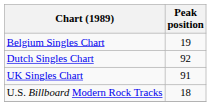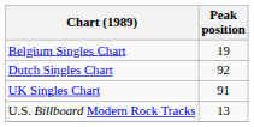 <table class="wikitable sortable">
 <tr>
 <th>Chart (1989)</th>
 <th>Peak<br>position</th>
 </tr>
 <tr>
 <td><a href='#'>Belgium Singles Chart</a></td>
 <td style="text-align:center;">19</td>
 </tr>
 <tr>
 <td><a href='#'>Dutch Singles Chart</a></td>
 <td style="text-align:center;">92</td>
 </tr>
 <tr>
 <td><a href='#'>UK Singles Chart</a></td>
 <td style="text-align:center;">91</td>
 </tr>
 <tr>
 <td>U.S. <em>Billboard</em> <a href='#'>Modern Rock Tracks</a></td>
-<td style="text-align:center;">18</td>
+<td style="text-align:center;">13</td>
 </tr>
 <tr>
 </tr>
 </table>
